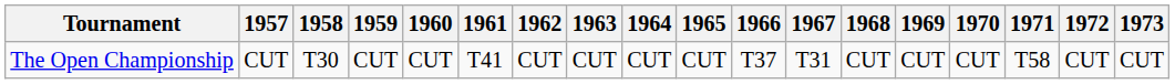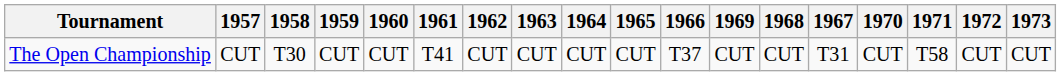 <table class="wikitable" style="font-size:95%;text-align:center;">
 <tr>
 <th>Tournament</th>
 <th>1957</th>
 <th>1958</th>
 <th>1959</th>
 <th>1960</th>
 <th>1961</th>
 <th>1962</th>
 <th>1963</th>
 <th>1964</th>
 <th>1965</th>
 <th>1966</th>
+<th>1969</th>
+<th>1968</th>
 <th>1967</th>
-<th>1968</th>
-<th>1969</th>
 <th>1970</th>
 <th>1971</th>
 <th>1972</th>
 <th>1973</th>
 </tr>
 <tr>
 <td><a href='#'>The Open Championship</a></td>
 <td>CUT</td>
 <td>T30</td>
 <td>CUT</td>
 <td>CUT</td>
 <td>T41</td>
 <td>CUT</td>
 <td>CUT</td>
 <td>CUT</td>
 <td>CUT</td>
 <td>T37</td>
-<td>T31</td>
 <td>CUT</td>
 <td>CUT</td>
+<td>T31</td>
 <td>CUT</td>
 <td>T58</td>
 <td>CUT</td>
 <td>CUT</td>
 </tr>
 </table>
